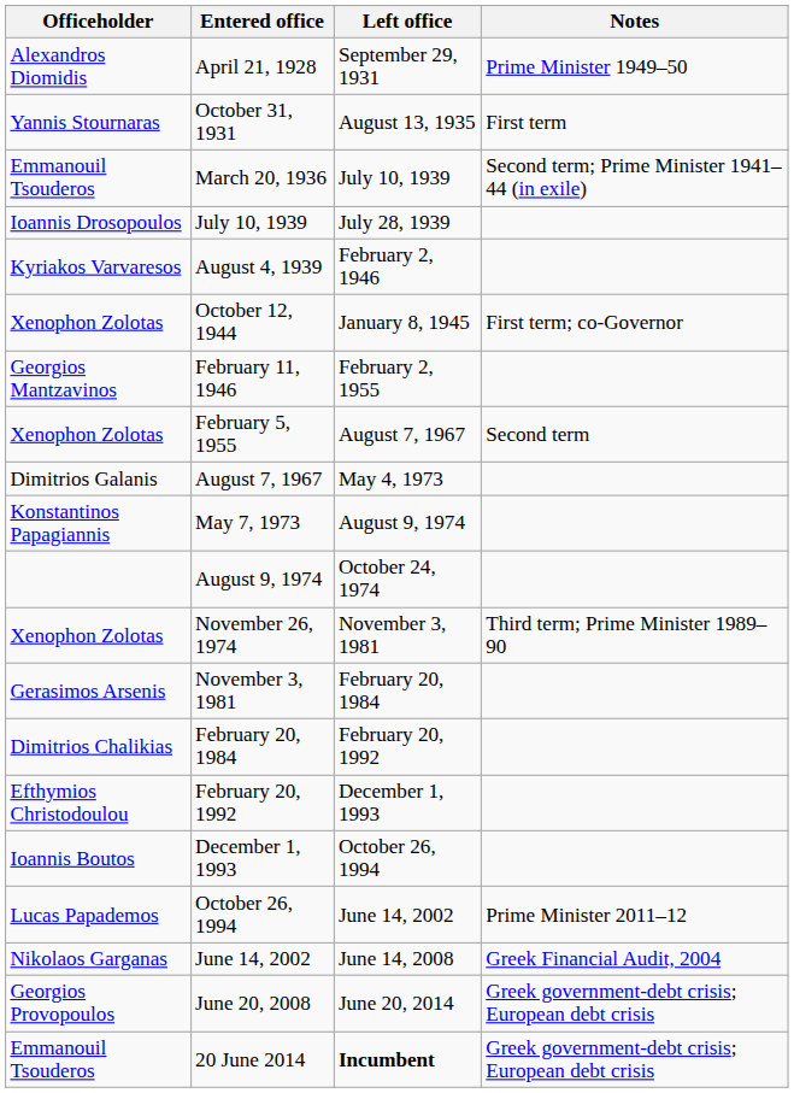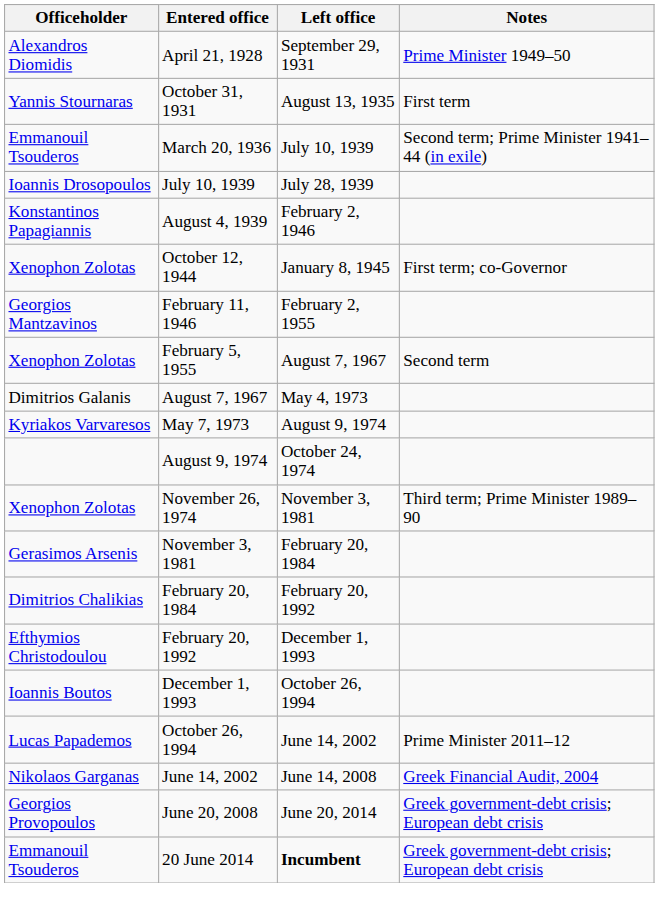 <table class="wikitable">
 <tr>
 <th>Officeholder</th>
 <th>Entered office</th>
 <th>Left office</th>
 <th>Notes</th>
 </tr>
 <tr>
 <td><a href='#'>Alexandros Diomidis</a></td>
 <td>April 21, 1928</td>
 <td>September 29, 1931</td>
 <td><a href='#'>Prime Minister</a> 1949–50</td>
 </tr>
 <tr>
 <td><a href='#'>Yannis Stournaras</a></td>
 <td>October 31, 1931</td>
 <td>August 13, 1935</td>
 <td>First term</td>
 </tr>
 <tr>
 <td><a href='#'>Emmanouil Tsouderos</a></td>
 <td>March 20, 1936</td>
 <td>July 10, 1939</td>
 <td>Second term; Prime Minister 1941–44 (<a href='#'>in exile</a>)</td>
 </tr>
 <tr>
 <td><a href='#'>Ioannis Drosopoulos</a></td>
 <td>July 10, 1939</td>
 <td>July 28, 1939</td>
 <td></td>
 </tr>
 <tr>
-<td><a href='#'>Kyriakos Varvaresos</a></td>
+<td><a href='#'>Konstantinos Papagiannis</a></td>
 <td>August 4, 1939</td>
 <td>February 2, 1946</td>
 <td></td>
 </tr>
 <tr>
 <td><a href='#'>Xenophon Zolotas</a></td>
 <td>October 12, 1944</td>
 <td>January 8, 1945</td>
 <td>First term; co-Governor</td>
 </tr>
 <tr>
 <td><a href='#'>Georgios Mantzavinos</a></td>
 <td>February 11, 1946</td>
 <td>February 2, 1955</td>
 <td></td>
 </tr>
 <tr>
 <td><a href='#'>Xenophon Zolotas</a></td>
 <td>February 5, 1955</td>
 <td>August 7, 1967</td>
 <td>Second term</td>
 </tr>
 <tr>
 <td>Dimitrios Galanis</td>
 <td>August 7, 1967</td>
 <td>May 4, 1973</td>
 <td></td>
 </tr>
 <tr>
-<td><a href='#'>Konstantinos Papagiannis</a></td>
+<td><a href='#'>Kyriakos Varvaresos</a></td>
 <td>May 7, 1973</td>
 <td>August 9, 1974</td>
 <td></td>
 </tr>
 <tr>
 <td></td>
 <td>August 9, 1974</td>
 <td>October 24, 1974</td>
 <td></td>
 </tr>
 <tr>
 <td><a href='#'>Xenophon Zolotas</a></td>
 <td>November 26, 1974</td>
 <td>November 3, 1981</td>
 <td>Third term; Prime Minister 1989–90</td>
 </tr>
 <tr>
 <td><a href='#'>Gerasimos Arsenis</a></td>
 <td>November 3, 1981</td>
 <td>February 20, 1984</td>
 <td></td>
 </tr>
 <tr>
 <td><a href='#'>Dimitrios Chalikias</a></td>
 <td>February 20, 1984</td>
 <td>February 20, 1992</td>
 <td></td>
 </tr>
 <tr>
 <td><a href='#'>Efthymios Christodoulou</a></td>
 <td>February 20, 1992</td>
 <td>December 1, 1993</td>
 <td></td>
 </tr>
 <tr>
 <td><a href='#'>Ioannis Boutos</a></td>
 <td>December 1, 1993</td>
 <td>October 26, 1994</td>
 <td></td>
 </tr>
 <tr>
 <td><a href='#'>Lucas Papademos</a></td>
 <td>October 26, 1994</td>
 <td>June 14, 2002</td>
 <td>Prime Minister 2011–12</td>
 </tr>
 <tr>
 <td><a href='#'>Nikolaos Garganas</a></td>
 <td>June 14, 2002</td>
 <td>June 14, 2008</td>
 <td><a href='#'>Greek Financial Audit, 2004</a></td>
 </tr>
 <tr>
 <td><a href='#'>Georgios Provopoulos</a></td>
 <td>June 20, 2008</td>
 <td>June 20, 2014</td>
 <td><a href='#'>Greek government-debt crisis</a>; <a href='#'>European debt crisis</a></td>
 </tr>
 <tr>
 <td><a href='#'>Emmanouil Tsouderos</a></td>
 <td>20 June 2014</td>
 <td><strong>Incumbent</strong></td>
 <td><a href='#'>Greek government-debt crisis</a>; <a href='#'>European debt crisis</a></td>
 </tr>
 </table>
